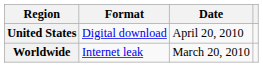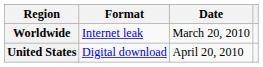 <table class="wikitable plainrowheaders">
 <tr>
 <th scope="col">Region</th>
 <th scope="col">Format</th>
 <th scope="col">Date</th>
 <th scope="col"></th>
 </tr>
 <tr>
+<th scope="row">Worldwide</th>
+<td><a href='#'>Internet leak</a></td>
+<td>March 20, 2010</td>
+<td style="text-align:center;"></td>
+</tr>
+<tr>
 <th scope="row">United States</th>
 <td><a href='#'>Digital download</a></td>
 <td>April 20, 2010</td>
 <td style="text-align:center;"></td>
 </tr>
-<tr>
-<th scope="row">Worldwide</th>
-<td><a href='#'>Internet leak</a></td>
-<td>March 20, 2010</td>
-<td style="text-align:center;"></td>
-</tr>
 </table>
